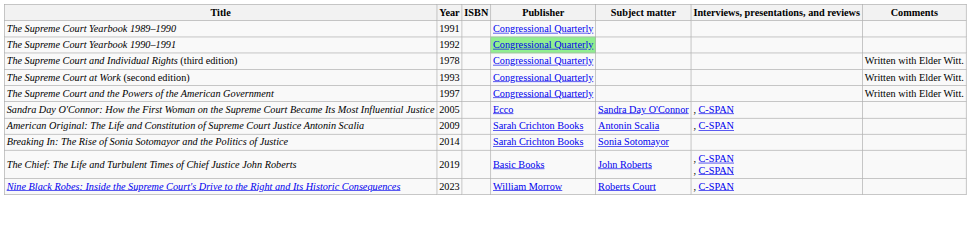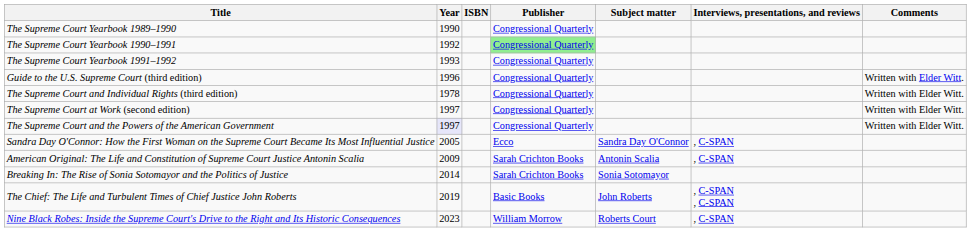 <table class="wikitable">
 <tr>
 <th>Title</th>
 <th>Year</th>
 <th>ISBN</th>
 <th>Publisher</th>
 <th>Subject matter</th>
 <th>Interviews, presentations, and reviews</th>
 <th>Comments</th>
 </tr>
 <tr>
 <td><em>The Supreme Court Yearbook 1989–1990</em></td>
-<td>1991</td>
+<td>1990</td>
 <td></td>
 <td><a href='#'>Congressional Quarterly</a></td>
 <td></td>
 <td></td>
 <td></td>
 </tr>
 <tr>
 <td><em>The Supreme Court Yearbook 1990–1991</em></td>
 <td>1992</td>
 <td></td>
 <td style="background: lightgreen;"><a href='#'>Congressional Quarterly</a></td>
 <td></td>
 <td></td>
 <td></td>
 </tr>
 <tr>
+<td><em>The Supreme Court Yearbook 1991–1992</em></td>
+<td>1993</td>
+<td></td>
+<td><a href='#'>Congressional Quarterly</a></td>
+<td></td>
+<td></td>
+<td></td>
+</tr>
+<tr>
+<td><em>Guide to the U.S. Supreme Court</em> (third edition)</td>
+<td>1996</td>
+<td></td>
+<td><a href='#'>Congressional Quarterly</a></td>
+<td></td>
+<td></td>
+<td>Written with <a href='#'>Elder Witt</a>.</td>
+</tr>
+<tr>
 <td><em>The Supreme Court and Individual Rights</em> (third edition)</td>
 <td>1978</td>
 <td></td>
 <td><a href='#'>Congressional Quarterly</a></td>
 <td></td>
 <td></td>
 <td>Written with Elder Witt.</td>
 </tr>
 <tr>
 <td><em>The Supreme Court at Work</em> (second edition)</td>
-<td>1993</td>
+<td>1997</td>
 <td></td>
 <td><a href='#'>Congressional Quarterly</a></td>
 <td></td>
 <td></td>
 <td>Written with Elder Witt.</td>
 </tr>
 <tr>
 <td><em>The Supreme Court and the Powers of the American Government</em></td>
-<td>1997</td>
+<td style="background: lavender;">1997</td>
 <td></td>
 <td><a href='#'>Congressional Quarterly</a></td>
 <td></td>
 <td></td>
 <td>Written with Elder Witt.</td>
 </tr>
 <tr>
 <td><em>Sandra Day O'Connor: How the First Woman on the Supreme Court Became Its Most Influential Justice</em></td>
 <td>2005</td>
 <td></td>
 <td><a href='#'>Ecco</a></td>
 <td><a href='#'>Sandra Day O'Connor</a></td>
 <td>, <a href='#'>C-SPAN</a></td>
 <td></td>
 </tr>
 <tr>
 <td><em>American Original: The Life and Constitution of Supreme Court Justice Antonin Scalia</em></td>
 <td>2009</td>
 <td></td>
 <td><a href='#'>Sarah Crichton Books</a></td>
 <td><a href='#'>Antonin Scalia</a></td>
 <td>, <a href='#'>C-SPAN</a></td>
 <td></td>
 </tr>
 <tr>
 <td><em>Breaking In: The Rise of Sonia Sotomayor and the Politics of Justice</em></td>
 <td>2014</td>
 <td></td>
 <td><a href='#'>Sarah Crichton Books</a></td>
 <td><a href='#'>Sonia Sotomayor</a></td>
 <td></td>
 <td></td>
 </tr>
 <tr>
 <td><em>The Chief: The Life and Turbulent Times of Chief Justice John Roberts</em></td>
 <td>2019</td>
 <td></td>
 <td><a href='#'>Basic Books</a></td>
 <td><a href='#'>John Roberts</a></td>
 <td>, <a href='#'>C-SPAN</a><br>, <a href='#'>C-SPAN</a></td>
 <td></td>
 </tr>
 <tr>
 <td><em><a href='#'>Nine Black Robes: Inside the Supreme Court's Drive to the Right and Its Historic Consequences</a></em></td>
 <td>2023</td>
 <td></td>
 <td><a href='#'>William Morrow</a></td>
 <td><a href='#'>Roberts Court</a></td>
 <td>, <a href='#'>C-SPAN</a> <br>  </td>
 <td></td>
 </tr>
 </table>
